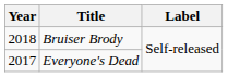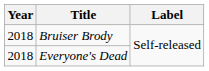 <table class="wikitable">
 <tr>
 <th>Year</th>
 <th>Title</th>
 <th>Label</th>
 </tr>
 <tr>
 <td>2018</td>
 <td><em>Bruiser Brody</em></td>
 <td rowspan=2>Self-released</td>
 </tr>
 <tr>
-<td>2017</td>
+<td>2018</td>
 <td><em>Everyone's Dead</em></td>
 </tr>
 </table>
